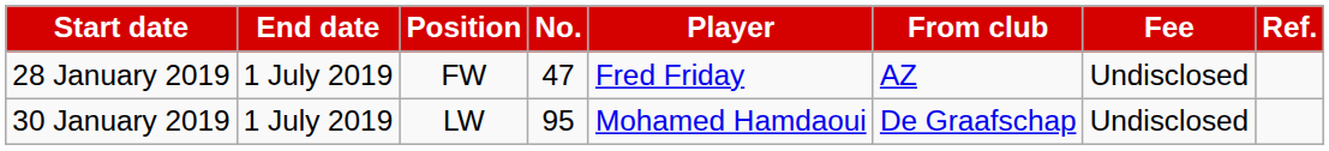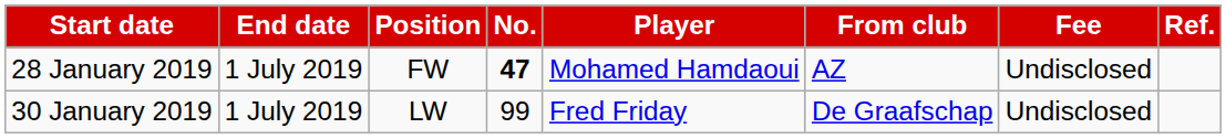 <table class="wikitable sortable">
 <tr>
 <th style="background:#d50000; color:white;"><strong>Start date</strong></th>
 <th style="background:#d50000; color:white;"><strong>End date</strong></th>
 <th style="background:#d50000; color:white;"><strong>Position</strong></th>
 <th style="background:#d50000; color:white;"><strong>No.</strong></th>
 <th style="background:#d50000; color:white;"><strong>Player</strong></th>
 <th style="background:#d50000; color:white;"><strong>From club</strong></th>
 <th style="background:#d50000; color:white;"><strong>Fee</strong></th>
 <th style="background:#d50000; color:white;"><strong>Ref.</strong></th>
 </tr>
 <tr>
 <td>28 January 2019</td>
 <td>1 July 2019</td>
 <td style="text-align:center;">FW</td>
-<td style="text-align:center;">47</td>
-<td style="text-align:left;"> <a href='#'>Fred Friday</a></td>
+<td style="text-align:center;"><strong>47</strong></td>
+<td style="text-align:left;"> <a href='#'>Mohamed Hamdaoui</a></td>
 <td style="text-align:left;"> <a href='#'>AZ</a></td>
 <td>Undisclosed</td>
 <td></td>
 </tr>
 <tr>
 <td>30 January 2019</td>
 <td>1 July 2019</td>
 <td style="text-align:center;">LW</td>
-<td style="text-align:center;">95</td>
-<td style="text-align:left;"> <a href='#'>Mohamed Hamdaoui</a></td>
+<td style="text-align:center;">99</td>
+<td style="text-align:left;"> <a href='#'>Fred Friday</a></td>
 <td style="text-align:left;"> <a href='#'>De Graafschap</a></td>
 <td>Undisclosed</td>
 <td></td>
 </tr>
 </table>
